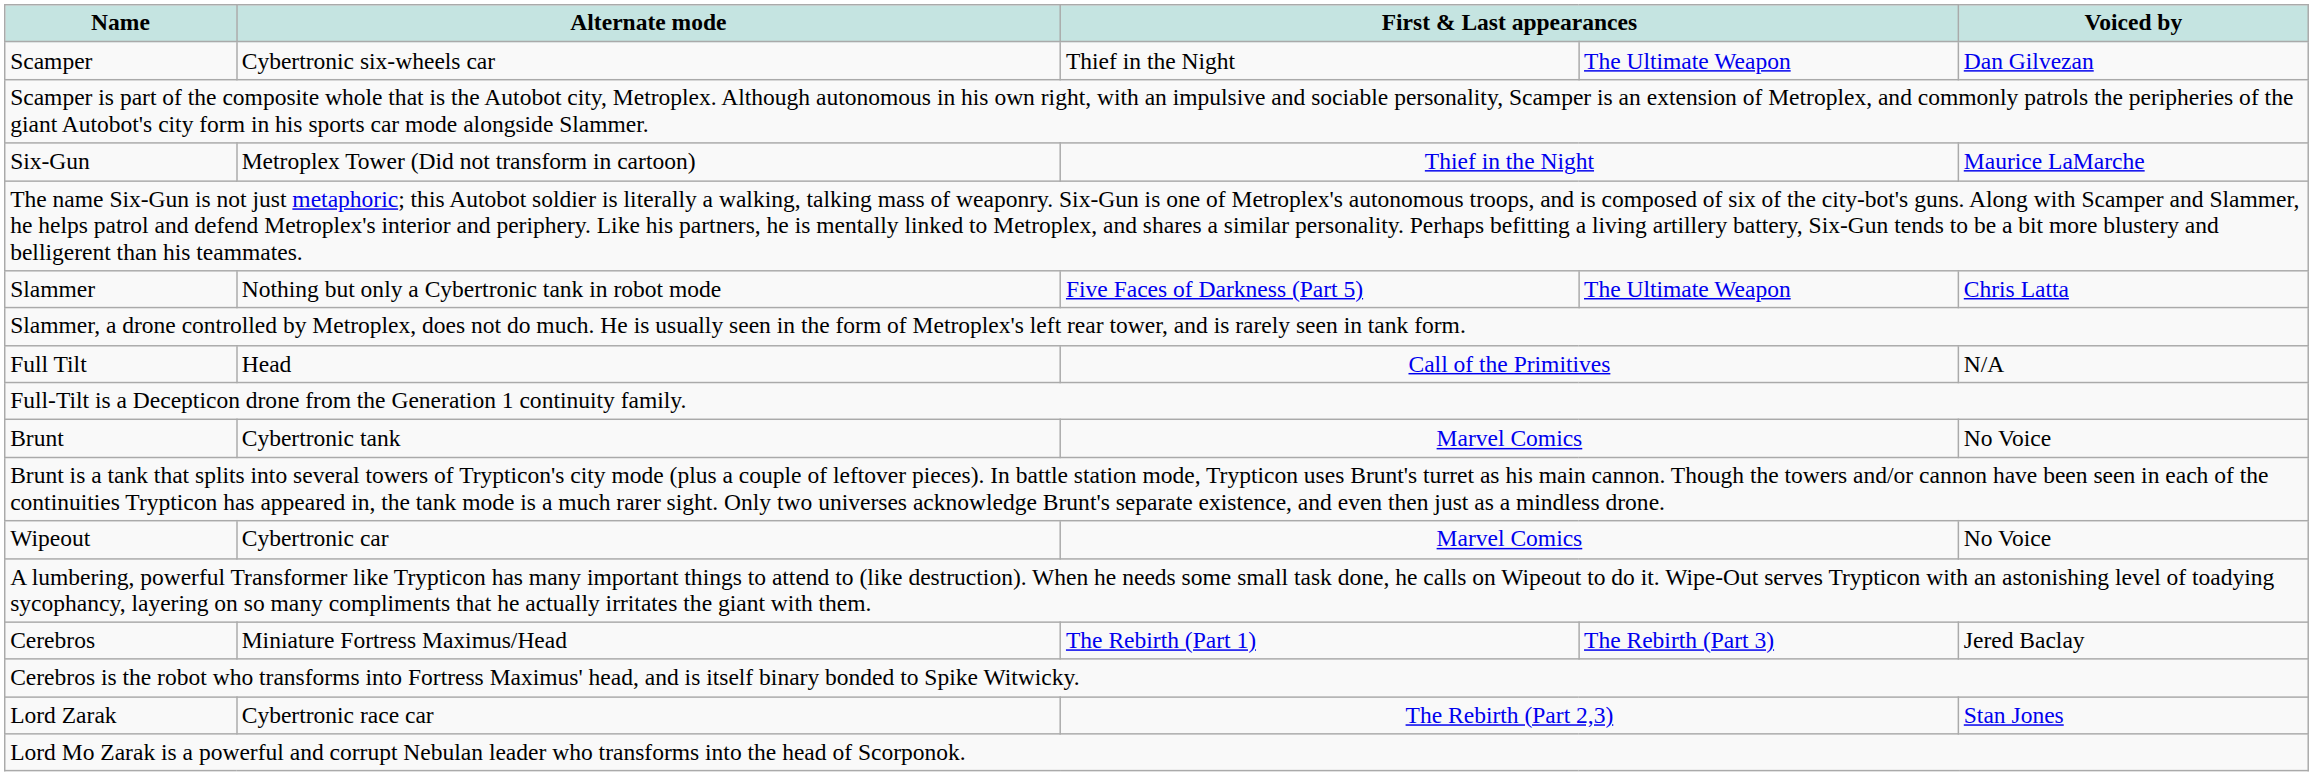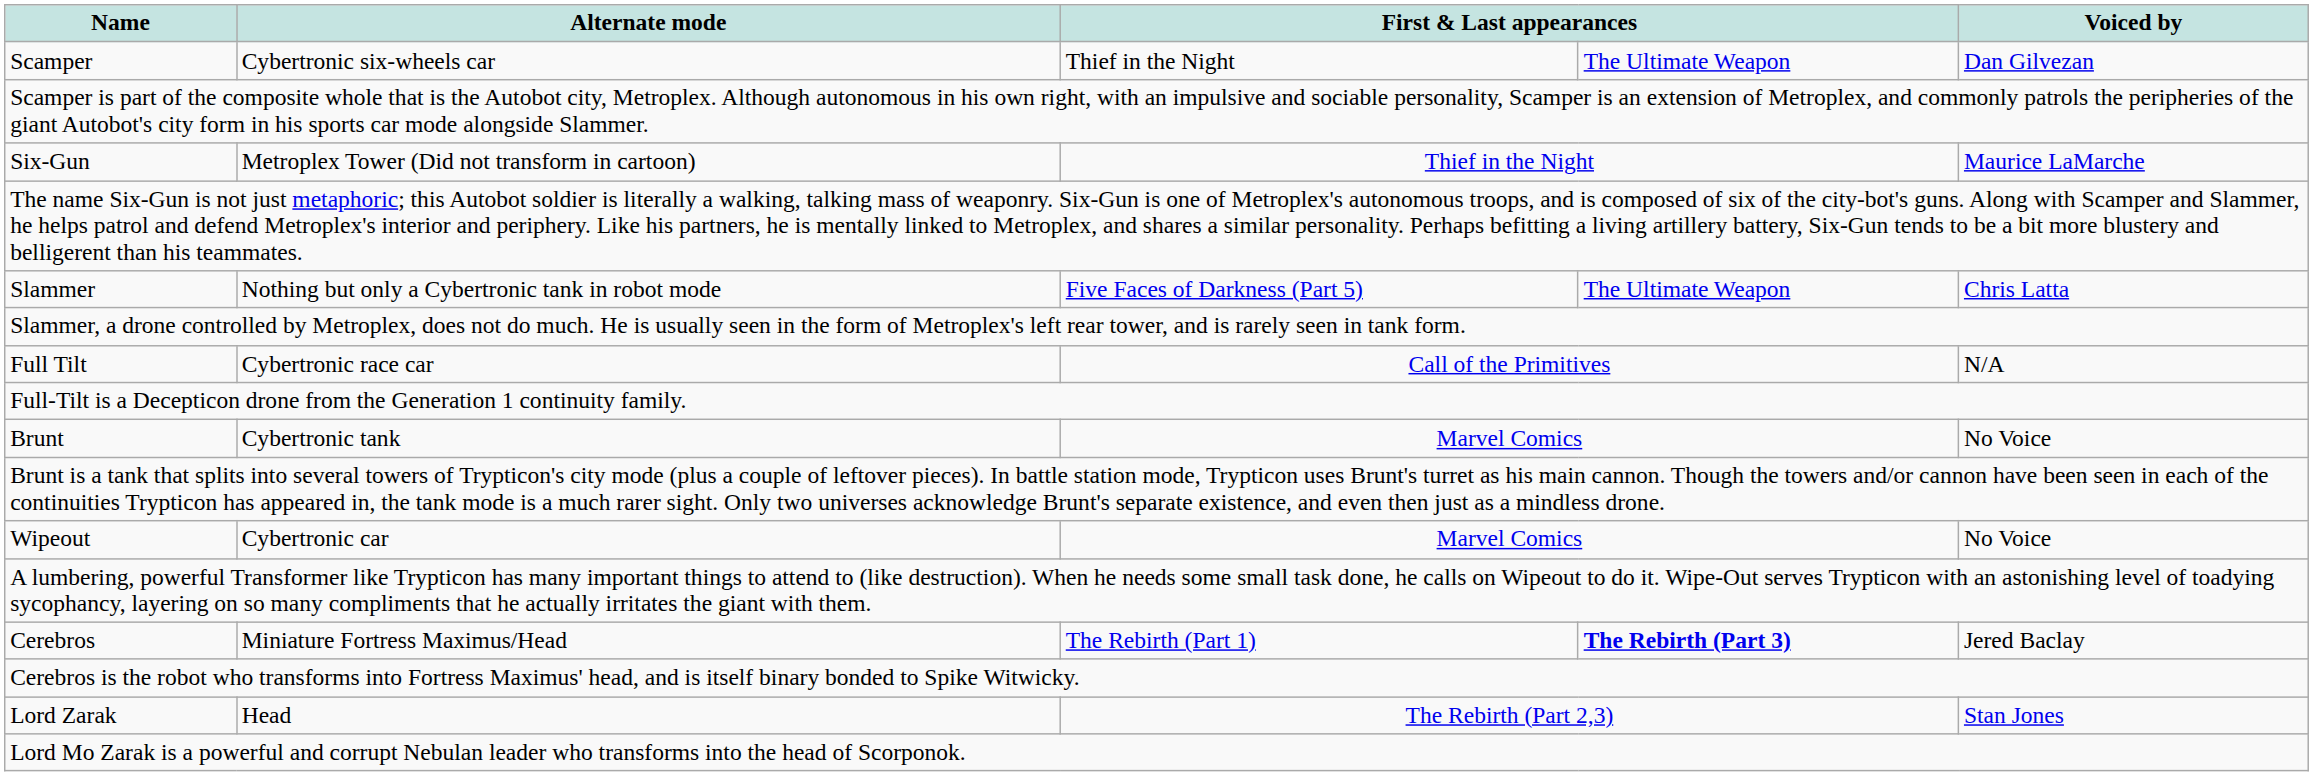 <table class="wikitable">
 <tr>
 <th style="background-color: #C5E4E1">Name</th>
 <th style="background-color: #C5E4E1">Alternate mode</th>
 <th colspan="2" align="center" style="background-color: #C5E4E1">First & Last appearances</th>
 <th style="background-color: #C5E4E1">Voiced by</th>
 </tr>
 <tr>
 <td>Scamper</td>
 <td>Cybertronic six-wheels car</td>
 <td>Thief in the Night</td>
 <td><a href='#'>The Ultimate Weapon</a></td>
 <td><a href='#'>Dan Gilvezan</a></td>
 </tr>
 <tr>
 <td colspan="5" valign="top">Scamper is part of the composite whole that is the Autobot city, Metroplex. Although autonomous in his own right, with an impulsive and sociable personality, Scamper is an extension of Metroplex, and commonly patrols the peripheries of the giant Autobot's city form in his sports car mode alongside Slammer.</td>
 </tr>
 <tr>
 <td>Six-Gun</td>
 <td>Metroplex Tower (Did not transform in cartoon)</td>
 <td colspan="2" align="center"><a href='#'>Thief in the Night</a></td>
 <td><a href='#'>Maurice LaMarche</a></td>
 </tr>
 <tr>
 <td colspan="5" valign="top">The name Six-Gun is not just <a href='#'>metaphoric</a>; this Autobot soldier is literally a walking, talking mass of weaponry. Six-Gun is one of Metroplex's autonomous troops, and is composed of six of the city-bot's guns. Along with Scamper and Slammer, he helps patrol and defend Metroplex's interior and periphery. Like his partners, he is mentally linked to Metroplex, and shares a similar personality. Perhaps befitting a living artillery battery, Six-Gun tends to be a bit more blustery and belligerent than his teammates.</td>
 </tr>
 <tr>
 <td>Slammer</td>
 <td>Nothing but only a Cybertronic tank in robot mode</td>
 <td><a href='#'>Five Faces of Darkness (Part 5)</a></td>
 <td><a href='#'>The Ultimate Weapon</a></td>
 <td><a href='#'>Chris Latta</a></td>
 </tr>
 <tr>
 <td colspan="5" valign="top">Slammer, a drone controlled by Metroplex, does not do much. He is usually seen in the form of Metroplex's left rear tower, and is rarely seen in tank form.</td>
 </tr>
 <tr>
 <td>Full Tilt</td>
-<td>Head</td>
+<td>Cybertronic race car</td>
 <td colspan="2" align="center"><a href='#'>Call of the Primitives</a></td>
 <td>N/A</td>
 </tr>
 <tr>
 <td colspan="5" valign="top">Full-Tilt is a Decepticon drone from the Generation 1 continuity family.</td>
 </tr>
 <tr>
 <td>Brunt</td>
 <td>Cybertronic tank</td>
 <td colspan="2" align="center"><a href='#'>Marvel Comics</a></td>
 <td>No Voice</td>
 </tr>
 <tr>
 <td colspan="5" valign="top">Brunt is a tank that splits into several towers of Trypticon's city mode (plus a couple of leftover pieces). In battle station mode, Trypticon uses Brunt's turret as his main cannon. Though the towers and/or cannon have been seen in each of the continuities Trypticon has appeared in, the tank mode is a much rarer sight. Only two universes acknowledge Brunt's separate existence, and even then just as a mindless drone.</td>
 </tr>
 <tr>
 <td>Wipeout</td>
 <td>Cybertronic car</td>
 <td colspan="2" align="center"><a href='#'>Marvel Comics</a></td>
 <td>No Voice</td>
 </tr>
 <tr>
 <td colspan="5" valign="top">A lumbering, powerful Transformer like Trypticon has many important things to attend to (like destruction). When he needs some small task done, he calls on Wipeout to do it. Wipe-Out serves Trypticon with an astonishing level of toadying sycophancy, layering on so many compliments that he actually irritates the giant with them.</td>
 </tr>
 <tr>
 <td>Cerebros</td>
 <td>Miniature Fortress Maximus/Head</td>
 <td><a href='#'>The Rebirth (Part 1)</a></td>
-<td><a href='#'>The Rebirth (Part 3)</a></td>
+<td><strong><a href='#'>The Rebirth (Part 3)</a></strong></td>
 <td>Jered Baclay</td>
 </tr>
 <tr>
 <td colspan="5" valign="top">Cerebros is the robot who transforms into Fortress Maximus' head, and is itself binary bonded to Spike Witwicky.</td>
 </tr>
 <tr>
 <td>Lord Zarak</td>
-<td>Cybertronic race car</td>
+<td>Head</td>
 <td colspan="2" align="center"><a href='#'>The Rebirth (Part 2,3)</a></td>
 <td><a href='#'>Stan Jones</a></td>
 </tr>
 <tr>
 <td colspan="5" valign="top">Lord Mo Zarak is a powerful and corrupt Nebulan leader who transforms into the head of Scorponok.</td>
 </tr>
 </table>
